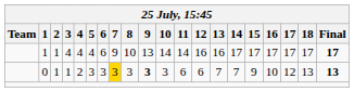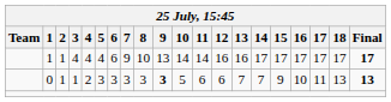 <table class=wikitable style="text-align:center; width: 55%">
 <tr>
 <th colspan=20><em>25 July, 15:45</em></th>
 </tr>
 <tr>
 <th>Team</th>
 <th>1</th>
 <th>2</th>
 <th>3</th>
 <th>4</th>
 <th>5</th>
 <th>6</th>
 <th>7</th>
 <th>8</th>
 <th>9</th>
 <th>10</th>
 <th>11</th>
 <th>12</th>
 <th>13</th>
 <th>14</th>
 <th>15</th>
 <th>16</th>
 <th>17</th>
 <th>18</th>
 <th>Final</th>
 </tr>
 <tr>
 <td align=left><strong></strong></td>
 <td>1</td>
 <td>1</td>
 <td>4</td>
 <td>4</td>
 <td>4</td>
 <td>6</td>
 <td>9</td>
 <td>10</td>
 <td>13</td>
 <td>14</td>
 <td>14</td>
 <td>16</td>
 <td>16</td>
 <td>17</td>
 <td>17</td>
 <td>17</td>
 <td>17</td>
 <td>17</td>
 <td><strong>17</strong></td>
 </tr>
 <tr>
 <td align=left></td>
 <td>0</td>
 <td>1</td>
 <td>1</td>
 <td>2</td>
 <td>3</td>
 <td>3</td>
-<td style="background: gold;">3</td>
+<td>3</td>
 <td>3</td>
 <td><strong>3</strong></td>
-<td>3</td>
+<td>5</td>
 <td>6</td>
 <td>6</td>
 <td>7</td>
 <td>7</td>
 <td>9</td>
 <td>10</td>
-<td>12</td>
+<td>11</td>
 <td>13</td>
 <td><strong>13</strong></td>
 </tr>
 <tr>
 <td colspan=20></td>
 </tr>
 </table>
